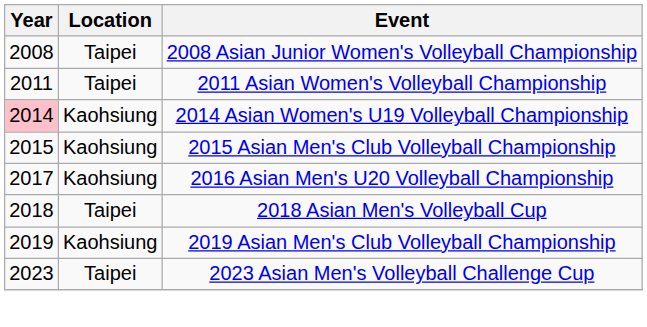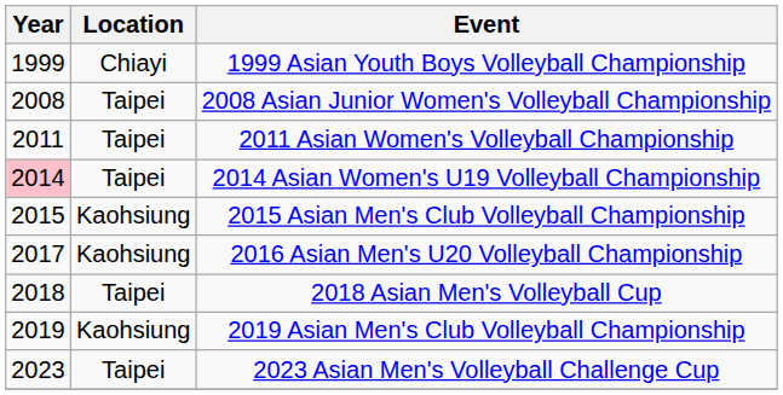 <table class="wikitable sortable" style="text-align:center">
 <tr>
 <th>Year</th>
 <th>Location</th>
 <th>Event</th>
+</tr>
+<tr>
+<td>1999</td>
+<td>Chiayi</td>
+<td><a href='#'>1999 Asian Youth Boys Volleyball Championship</a></td>
 </tr>
 <tr>
 <td>2008</td>
 <td>Taipei</td>
 <td><a href='#'>2008 Asian Junior Women's Volleyball Championship</a></td>
 </tr>
 <tr>
 <td>2011</td>
 <td>Taipei</td>
 <td><a href='#'>2011 Asian Women's Volleyball Championship</a></td>
 </tr>
 <tr>
 <td style="background: pink;">2014</td>
-<td>Kaohsiung</td>
+<td>Taipei</td>
 <td><a href='#'>2014 Asian Women's U19 Volleyball Championship</a></td>
 </tr>
 <tr>
 <td>2015</td>
 <td>Kaohsiung</td>
 <td><a href='#'>2015 Asian Men's Club Volleyball Championship</a></td>
 </tr>
 <tr>
 <td>2017</td>
 <td>Kaohsiung</td>
 <td><a href='#'>2016 Asian Men's U20 Volleyball Championship</a></td>
 </tr>
 <tr>
 <td>2018</td>
 <td>Taipei</td>
 <td><a href='#'>2018 Asian Men's Volleyball Cup</a></td>
 </tr>
 <tr>
 <td>2019</td>
 <td>Kaohsiung</td>
 <td><a href='#'>2019 Asian Men's Club Volleyball Championship</a></td>
 </tr>
 <tr>
 <td>2023</td>
 <td>Taipei</td>
 <td><a href='#'>2023 Asian Men's Volleyball Challenge Cup</a></td>
 </tr>
 <tr>
 </tr>
 </table>
